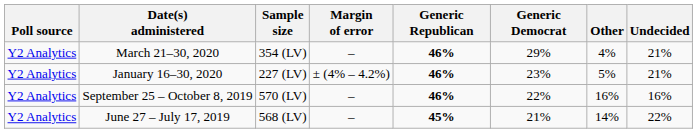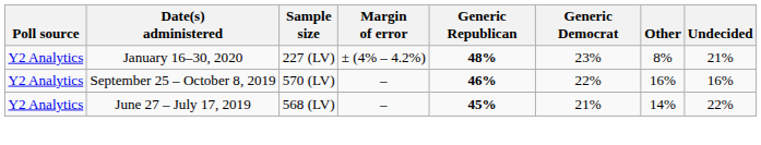 <table class="wikitable" style="font-size:90%;text-align:center;">
 <tr valign=bottom>
 <th>Poll source</th>
 <th>Date(s)<br>administered</th>
 <th>Sample<br>size</th>
 <th>Margin<br>of error</th>
 <th style="width:100px;">Generic<br>Republican</th>
 <th style="width:100px;">Generic<br>Democrat</th>
 <th>Other</th>
 <th>Undecided</th>
 </tr>
 <tr>
 <td style="text-align:left;"><a href='#'>Y2 Analytics</a></td>
-<td>March 21–30, 2020</td>
-<td>354 (LV)</td>
-<td>–</td>
-<td><strong>46%</strong></td>
-<td>29%</td>
-<td>4%</td>
-<td>21%</td>
-</tr>
-<tr>
-<td style="text-align:left;"><a href='#'>Y2 Analytics</a></td>
 <td>January 16–30, 2020</td>
 <td>227 (LV)</td>
 <td>± (4% – 4.2%)</td>
-<td><strong>46%</strong></td>
+<td><strong>48%</strong></td>
 <td>23%</td>
-<td>5%</td>
+<td>8%</td>
 <td>21%</td>
 </tr>
 <tr>
 <td style="text-align:left;"><a href='#'>Y2 Analytics</a></td>
 <td>September 25 – October 8, 2019</td>
 <td>570 (LV)</td>
 <td>–</td>
 <td><strong>46%</strong></td>
 <td>22%</td>
 <td>16%</td>
 <td>16%</td>
 </tr>
 <tr>
 <td style="text-align:left;"><a href='#'>Y2 Analytics</a></td>
 <td>June 27 – July 17, 2019</td>
 <td>568 (LV)</td>
 <td>–</td>
 <td><strong>45%</strong></td>
 <td>21%</td>
 <td>14%</td>
 <td>22%</td>
 </tr>
 </table>
